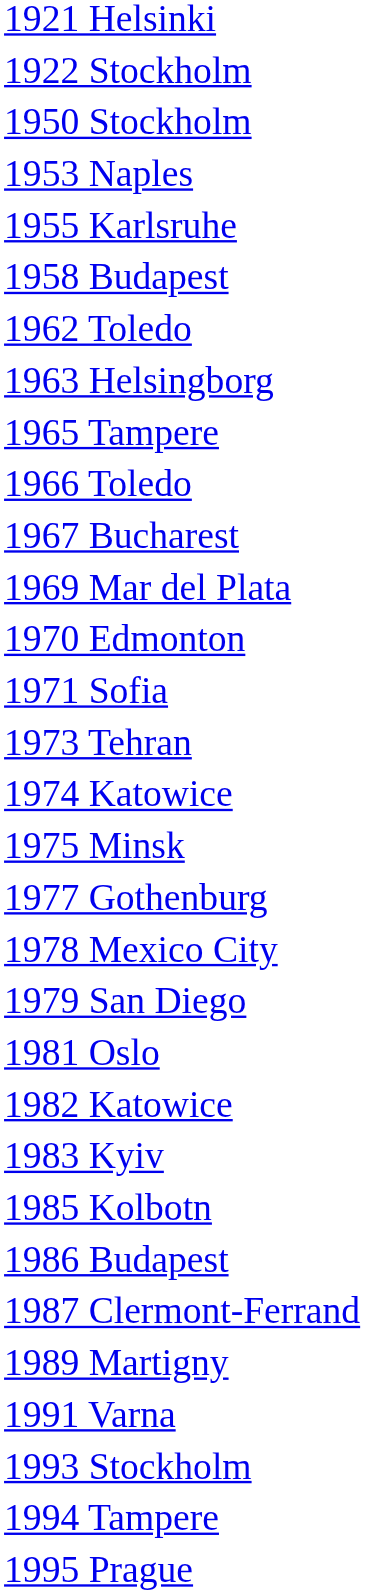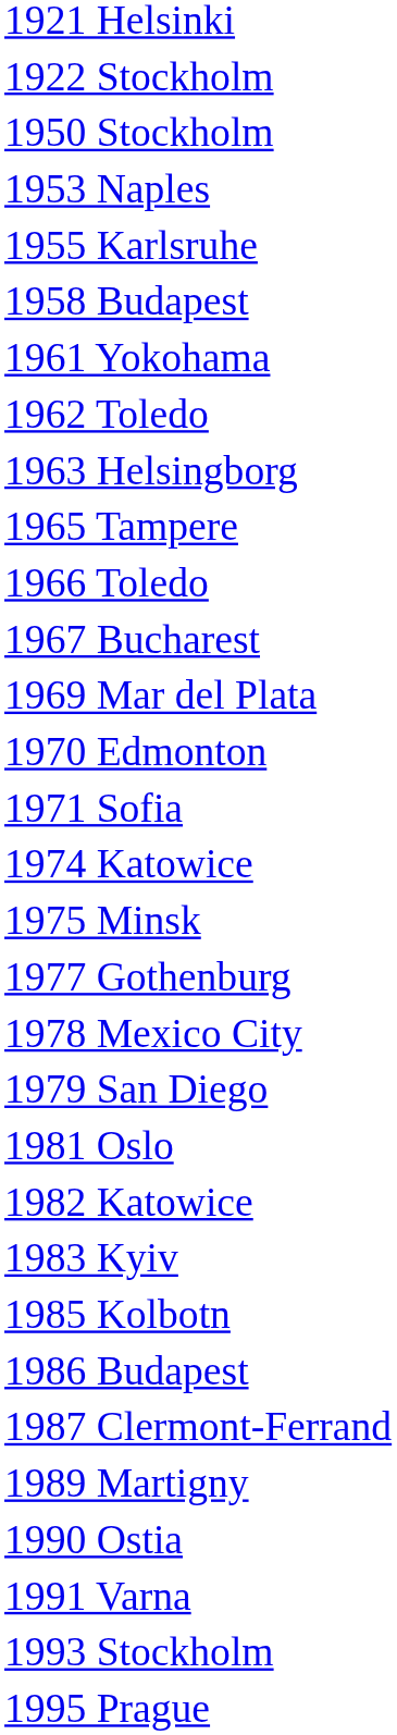 <table>
 <tr>
 <td><a href='#'>1921 Helsinki</a></td>
 <td></td>
 <td></td>
 <td></td>
 </tr>
 <tr>
 <td><a href='#'>1922 Stockholm</a></td>
 <td></td>
 <td></td>
 <td></td>
 </tr>
 <tr>
 <td><a href='#'>1950 Stockholm</a></td>
 <td></td>
 <td></td>
 <td></td>
 </tr>
 <tr>
 <td><a href='#'>1953 Naples</a></td>
 <td></td>
 <td></td>
 <td></td>
 </tr>
 <tr>
 <td><a href='#'>1955 Karlsruhe</a></td>
 <td></td>
 <td></td>
 <td></td>
 </tr>
 <tr>
 <td><a href='#'>1958 Budapest</a></td>
+<td></td>
+<td></td>
+<td></td>
+</tr>
+<tr>
+<td><a href='#'>1961 Yokohama</a></td>
 <td></td>
 <td></td>
 <td></td>
 </tr>
 <tr>
 <td><a href='#'>1962 Toledo</a></td>
 <td></td>
 <td></td>
 <td></td>
 </tr>
 <tr>
 <td><a href='#'>1963 Helsingborg</a></td>
 <td></td>
 <td></td>
 <td></td>
 </tr>
 <tr>
 <td><a href='#'>1965 Tampere</a></td>
 <td></td>
 <td></td>
 <td></td>
 </tr>
 <tr>
 <td><a href='#'>1966 Toledo</a></td>
 <td></td>
 <td></td>
 <td></td>
 </tr>
 <tr>
 <td><a href='#'>1967 Bucharest</a></td>
 <td></td>
 <td></td>
 <td></td>
 </tr>
 <tr>
 <td><a href='#'>1969 Mar del Plata</a></td>
 <td></td>
 <td></td>
 <td></td>
 </tr>
 <tr>
 <td><a href='#'>1970 Edmonton</a></td>
 <td></td>
 <td></td>
 <td></td>
 </tr>
 <tr>
 <td><a href='#'>1971 Sofia</a></td>
-<td></td>
-<td></td>
-<td></td>
-</tr>
-<tr>
-<td><a href='#'>1973 Tehran</a></td>
 <td></td>
 <td></td>
 <td></td>
 </tr>
 <tr>
 <td><a href='#'>1974 Katowice</a></td>
 <td></td>
 <td></td>
 <td></td>
 </tr>
 <tr>
 <td><a href='#'>1975 Minsk</a></td>
 <td></td>
 <td></td>
 <td></td>
 </tr>
 <tr>
 <td><a href='#'>1977 Gothenburg</a></td>
 <td></td>
 <td></td>
 <td></td>
 </tr>
 <tr>
 <td><a href='#'>1978 Mexico City</a></td>
 <td></td>
 <td></td>
 <td></td>
 </tr>
 <tr>
 <td><a href='#'>1979 San Diego</a></td>
 <td></td>
 <td></td>
 <td></td>
 </tr>
 <tr>
 <td><a href='#'>1981 Oslo</a></td>
 <td></td>
 <td></td>
 <td></td>
 </tr>
 <tr>
 <td><a href='#'>1982 Katowice</a></td>
 <td></td>
 <td></td>
 <td></td>
 </tr>
 <tr>
 <td><a href='#'>1983 Kyiv</a></td>
 <td></td>
 <td></td>
 <td></td>
 </tr>
 <tr>
 <td><a href='#'>1985 Kolbotn</a></td>
 <td></td>
 <td></td>
 <td></td>
 </tr>
 <tr>
 <td><a href='#'>1986 Budapest</a></td>
 <td></td>
 <td></td>
 <td></td>
 </tr>
 <tr>
 <td><a href='#'>1987 Clermont-Ferrand</a></td>
 <td></td>
 <td></td>
 <td></td>
 </tr>
 <tr>
 <td><a href='#'>1989 Martigny</a></td>
 <td></td>
 <td></td>
 <td></td>
 </tr>
 <tr>
+<td><a href='#'>1990 Ostia</a></td>
+<td></td>
+<td></td>
+<td></td>
+</tr>
+<tr>
 <td><a href='#'>1991 Varna</a></td>
 <td></td>
 <td></td>
 <td></td>
 </tr>
 <tr>
 <td><a href='#'>1993 Stockholm</a></td>
 <td></td>
 <td></td>
 <td></td>
 </tr>
 <tr>
-<td><a href='#'>1994 Tampere</a></td>
-<td></td>
-<td></td>
-<td></td>
-</tr>
-<tr>
 <td><a href='#'>1995 Prague</a></td>
 <td></td>
 <td></td>
 <td></td>
 </tr>
 </table>
